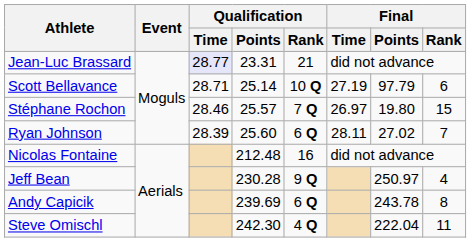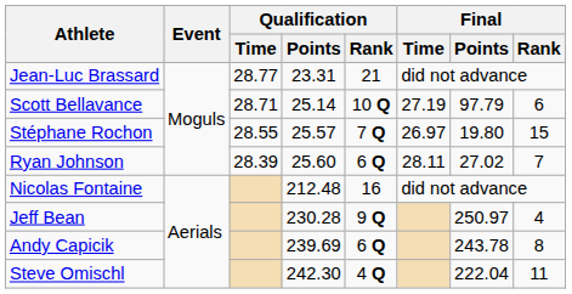 <table class="wikitable" style="font-size:90%">
 <tr>
 <th rowspan="2">Athlete</th>
 <th rowspan="2">Event</th>
 <th colspan="3">Qualification</th>
 <th colspan="3">Final</th>
 </tr>
 <tr>
 <th>Time</th>
 <th>Points</th>
 <th>Rank</th>
 <th>Time</th>
 <th>Points</th>
 <th>Rank</th>
 </tr>
 <tr>
 <td><a href='#'>Jean-Luc Brassard</a></td>
 <td rowspan="4">Moguls</td>
-<td align="center" style="background: lavender;">28.77</td>
+<td align="center">28.77</td>
 <td align="center">23.31</td>
 <td align="center">21</td>
 <td colspan="3">did not advance</td>
 </tr>
 <tr>
 <td><a href='#'>Scott Bellavance</a></td>
 <td align="center">28.71</td>
 <td align="center">25.14</td>
 <td align="center">10 <strong>Q</strong></td>
 <td align="center">27.19</td>
 <td align="center">97.79</td>
 <td align="center">6</td>
 </tr>
 <tr>
 <td><a href='#'>Stéphane Rochon</a></td>
-<td align="center">28.46</td>
+<td align="center">28.55</td>
 <td align="center">25.57</td>
 <td align="center">7 <strong>Q</strong></td>
 <td align="center">26.97</td>
 <td align="center">19.80</td>
 <td align="center">15</td>
 </tr>
 <tr>
 <td><a href='#'>Ryan Johnson</a></td>
 <td align="center">28.39</td>
 <td align="center">25.60</td>
 <td align="center">6 <strong>Q</strong></td>
 <td align="center">28.11</td>
 <td align="center">27.02</td>
 <td align="center">7</td>
 </tr>
 <tr>
 <td><a href='#'>Nicolas Fontaine</a></td>
 <td rowspan="4">Aerials</td>
 <td bgcolor="wheat"></td>
 <td align="center">212.48</td>
 <td align="center">16</td>
 <td colspan="3">did not advance</td>
 </tr>
 <tr>
 <td><a href='#'>Jeff Bean</a></td>
 <td bgcolor="wheat"></td>
 <td align="center">230.28</td>
 <td align="center">9 <strong>Q</strong></td>
 <td bgcolor="wheat"></td>
 <td align="center">250.97</td>
 <td align="center">4</td>
 </tr>
 <tr>
 <td><a href='#'>Andy Capicik</a></td>
 <td bgcolor="wheat"></td>
 <td align="center">239.69</td>
 <td align="center">6 <strong>Q</strong></td>
 <td bgcolor="wheat"></td>
 <td align="center">243.78</td>
 <td align="center">8</td>
 </tr>
 <tr>
 <td><a href='#'>Steve Omischl</a></td>
 <td bgcolor="wheat"></td>
 <td align="center">242.30</td>
 <td align="center">4 <strong>Q</strong></td>
 <td bgcolor="wheat"></td>
 <td align="center">222.04</td>
 <td align="center">11</td>
 </tr>
 </table>
